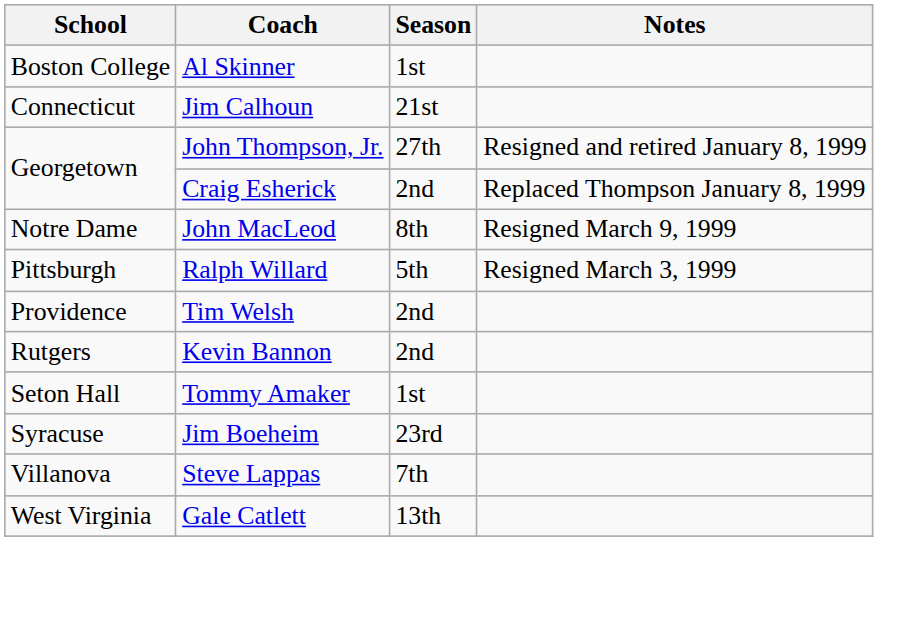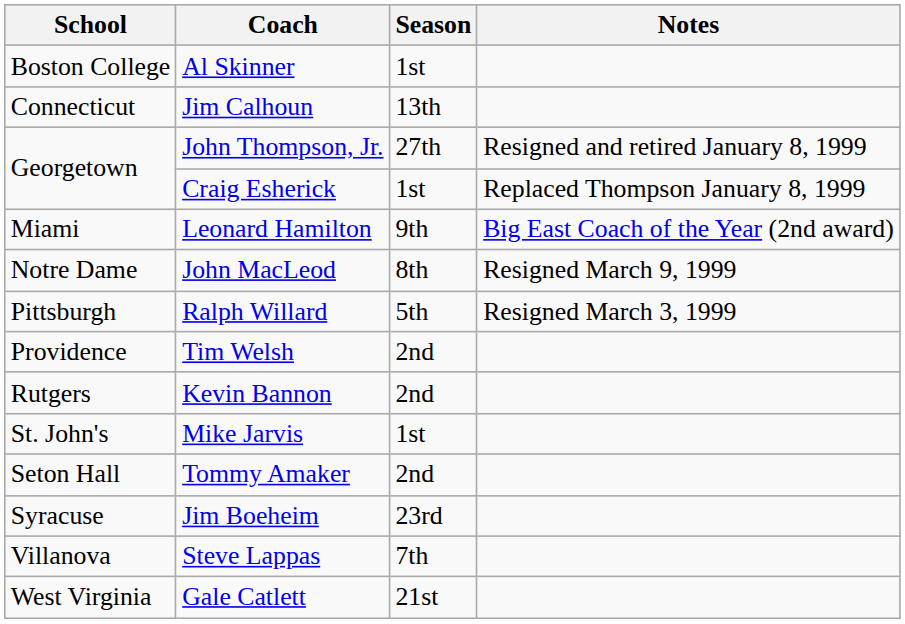 <table class="wikitable">
 <tr>
 <th>School</th>
 <th>Coach</th>
 <th>Season</th>
 <th>Notes</th>
 </tr>
 <tr>
 <td>Boston College</td>
 <td><a href='#'>Al Skinner</a></td>
 <td>1st</td>
 <td></td>
 </tr>
 <tr>
 <td>Connecticut</td>
 <td><a href='#'>Jim Calhoun</a></td>
-<td>21st</td>
+<td>13th</td>
 <td></td>
 </tr>
 <tr>
 <td rowspan="2">Georgetown</td>
 <td><a href='#'>John Thompson, Jr.</a></td>
 <td>27th</td>
 <td>Resigned and retired January 8, 1999</td>
 </tr>
 <tr>
 <td><a href='#'>Craig Esherick</a></td>
-<td>2nd</td>
+<td>1st</td>
 <td>Replaced Thompson January 8, 1999</td>
+</tr>
+<tr>
+<td>Miami</td>
+<td><a href='#'>Leonard Hamilton</a></td>
+<td>9th</td>
+<td><a href='#'>Big East Coach of the Year</a> (2nd award)</td>
 </tr>
 <tr>
 <td>Notre Dame</td>
 <td><a href='#'>John MacLeod</a></td>
 <td>8th</td>
 <td>Resigned March 9, 1999</td>
 </tr>
 <tr>
 <td>Pittsburgh</td>
 <td><a href='#'>Ralph Willard</a></td>
 <td>5th</td>
 <td>Resigned March 3, 1999</td>
 </tr>
 <tr>
 <td>Providence</td>
 <td><a href='#'>Tim Welsh</a></td>
 <td>2nd</td>
 <td></td>
 </tr>
 <tr>
 <td>Rutgers</td>
 <td><a href='#'>Kevin Bannon</a></td>
 <td>2nd</td>
 <td></td>
 </tr>
 <tr>
+<td>St. John's</td>
+<td><a href='#'>Mike Jarvis</a></td>
+<td>1st</td>
+<td></td>
+</tr>
+<tr>
 <td>Seton Hall</td>
 <td><a href='#'>Tommy Amaker</a></td>
-<td>1st</td>
+<td>2nd</td>
 <td></td>
 </tr>
 <tr>
 <td>Syracuse</td>
 <td><a href='#'>Jim Boeheim</a></td>
 <td>23rd</td>
 <td></td>
 </tr>
 <tr>
 <td>Villanova</td>
 <td><a href='#'>Steve Lappas</a></td>
 <td>7th</td>
 <td></td>
 </tr>
 <tr>
 <td>West Virginia</td>
 <td><a href='#'>Gale Catlett</a></td>
-<td>13th</td>
+<td>21st</td>
 <td></td>
 </tr>
 </table>
